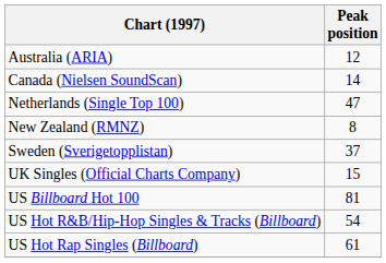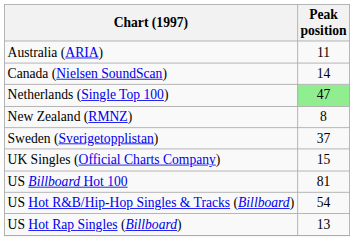 <table class="wikitable sortable">
 <tr>
 <th align="left">Chart (1997)</th>
 <th align="center">Peak<br>position</th>
 </tr>
 <tr>
 <td align="left">Australia (<a href='#'>ARIA</a>)</td>
-<td align="center">12</td>
+<td align="center">11</td>
 </tr>
 <tr>
 <td align="left">Canada (<a href='#'>Nielsen SoundScan</a>)</td>
 <td align="center">14</td>
 </tr>
 <tr>
 <td align="left">Netherlands (<a href='#'>Single Top 100</a>)</td>
-<td align="center">47</td>
+<td align="center" style="background: lightgreen;">47</td>
 </tr>
 <tr>
 <td align="left">New Zealand (<a href='#'>RMNZ</a>)</td>
 <td align="center">8</td>
 </tr>
 <tr>
 <td align="left">Sweden (<a href='#'>Sverigetopplistan</a>)</td>
 <td align="center">37</td>
 </tr>
 <tr>
 <td align="left">UK Singles (<a href='#'>Official Charts Company</a>)</td>
 <td align="center">15</td>
 </tr>
 <tr>
 <td align="left">US <a href='#'><em>Billboard</em> Hot 100</a></td>
 <td align="center">81</td>
 </tr>
 <tr>
 <td align="left">US <a href='#'>Hot R&B/Hip-Hop Singles & Tracks</a> (<em><a href='#'>Billboard</a></em>)</td>
 <td align="center">54</td>
 </tr>
 <tr>
 <td align="left">US <a href='#'>Hot Rap Singles</a> (<em><a href='#'>Billboard</a></em>)</td>
-<td align="center">61</td>
+<td align="center">13</td>
 </tr>
 <tr>
 </tr>
 </table>
